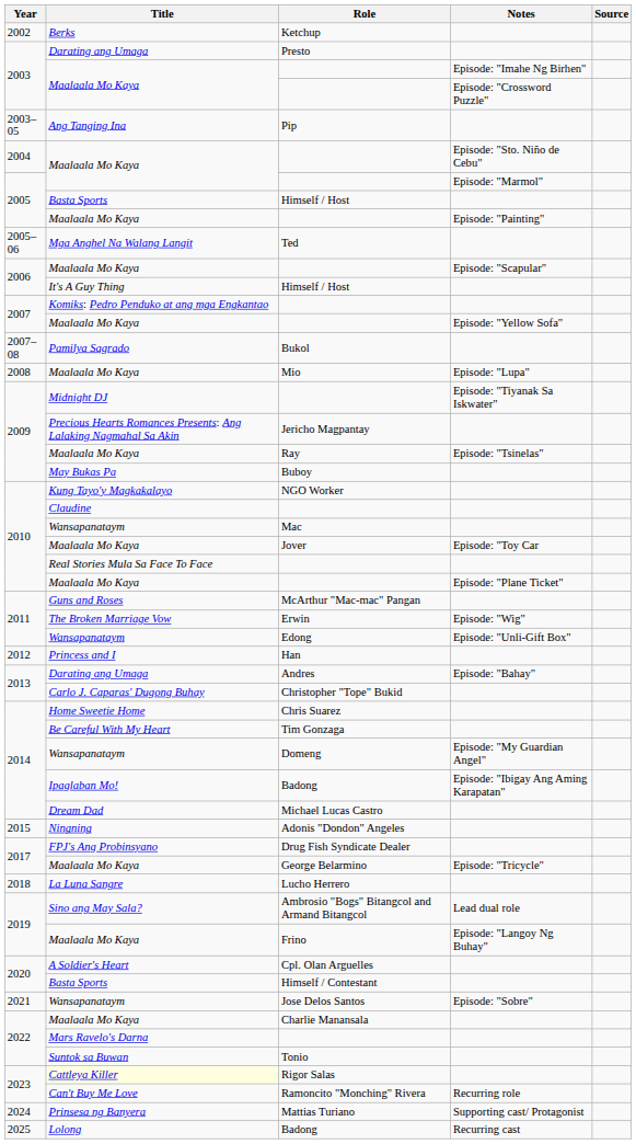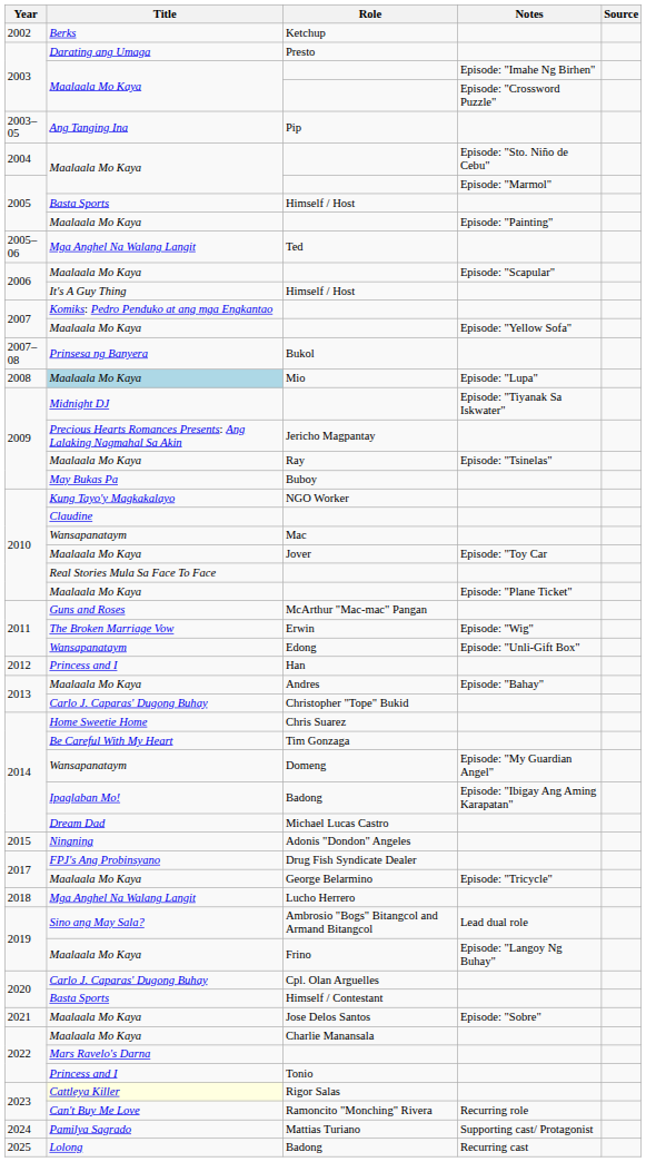 <table class="wikitable sortable" >
 <tr>
 <th>Year</th>
 <th>Title</th>
 <th>Role</th>
 <th class="unsortable">Notes </th>
 <th class="unsortable">Source </th>
 </tr>
 <tr>
 <td>2002</td>
 <td><em><a href='#'>Berks</a></em></td>
 <td>Ketchup</td>
 <td></td>
 <td></td>
 </tr>
 <tr>
 <td rowspan=3>2003</td>
 <td><em><a href='#'>Darating ang Umaga</a></em></td>
 <td>Presto</td>
 <td></td>
 <td></td>
 </tr>
 <tr>
 <td rowspan="2"><em><a href='#'>Maalaala Mo Kaya</a></em></td>
 <td></td>
 <td>Episode: "Imahe Ng Birhen"</td>
 <td></td>
 </tr>
 <tr>
 <td></td>
 <td>Episode: "Crossword Puzzle"</td>
 <td></td>
 </tr>
 <tr>
 <td>2003–05</td>
 <td><em><a href='#'>Ang Tanging Ina</a></em></td>
 <td>Pip</td>
 <td></td>
 <td></td>
 </tr>
 <tr>
 <td>2004</td>
 <td rowspan="2"><em>Maalaala Mo Kaya</em></td>
 <td></td>
 <td>Episode: "Sto. Niño de Cebu"</td>
 <td></td>
 </tr>
 <tr>
 <td rowspan=3>2005</td>
 <td></td>
 <td>Episode: "Marmol"</td>
 <td></td>
 </tr>
 <tr>
 <td><em><a href='#'>Basta Sports</a></em></td>
 <td>Himself / Host</td>
 <td></td>
 <td></td>
 </tr>
 <tr>
 <td><em>Maalaala Mo Kaya</em></td>
 <td></td>
 <td>Episode: "Painting"</td>
 <td></td>
 </tr>
 <tr>
 <td>2005–06</td>
 <td><em><a href='#'>Mga Anghel Na Walang Langit</a></em></td>
 <td>Ted</td>
 <td></td>
 <td></td>
 </tr>
 <tr>
 <td rowspan="2">2006</td>
 <td><em>Maalaala Mo Kaya</em></td>
 <td></td>
 <td>Episode: "Scapular"</td>
 <td></td>
 </tr>
 <tr>
 <td><em>It's A Guy Thing</em></td>
 <td>Himself / Host</td>
 <td></td>
 <td></td>
 </tr>
 <tr>
 <td rowspan=2>2007</td>
 <td><em><a href='#'>Komiks</a></em>: <em><a href='#'>Pedro Penduko at ang mga Engkantao</a></em></td>
 <td></td>
 <td></td>
 <td></td>
 </tr>
 <tr>
 <td><em>Maalaala Mo Kaya</em></td>
 <td></td>
 <td>Episode: "Yellow Sofa"</td>
 <td></td>
 </tr>
 <tr>
 <td>2007–08</td>
-<td><em><a href='#'>Pamilya Sagrado</a></em></td>
+<td><em><a href='#'>Prinsesa ng Banyera</a></em></td>
 <td>Bukol</td>
 <td></td>
 <td></td>
 </tr>
 <tr>
 <td>2008</td>
-<td><em>Maalaala Mo Kaya</em></td>
+<td style="background: lightblue;"><em>Maalaala Mo Kaya</em></td>
 <td>Mio</td>
 <td>Episode: "Lupa"</td>
 <td></td>
 </tr>
 <tr>
 <td rowspan=4>2009</td>
 <td><em><a href='#'>Midnight DJ</a></em></td>
 <td></td>
 <td>Episode: "Tiyanak Sa Iskwater"</td>
 <td></td>
 </tr>
 <tr>
 <td><em><a href='#'>Precious Hearts Romances Presents</a></em>: <em><a href='#'>Ang Lalaking Nagmahal Sa Akin</a></em></td>
 <td>Jericho Magpantay</td>
 <td></td>
 <td></td>
 </tr>
 <tr>
 <td><em>Maalaala Mo Kaya</em></td>
 <td>Ray</td>
 <td>Episode: "Tsinelas"</td>
 <td></td>
 </tr>
 <tr>
 <td><em><a href='#'>May Bukas Pa</a> </em></td>
 <td>Buboy</td>
 <td></td>
 <td></td>
 </tr>
 <tr>
 <td rowspan=6>2010</td>
 <td><em><a href='#'>Kung Tayo'y Magkakalayo</a></em></td>
 <td>NGO Worker</td>
 <td></td>
 <td></td>
 </tr>
 <tr>
 <td><em><a href='#'>Claudine</a></em></td>
 <td></td>
 <td></td>
 <td></td>
 </tr>
 <tr>
 <td><em>Wansapanataym</em></td>
 <td>Mac</td>
 <td></td>
 <td></td>
 </tr>
 <tr>
 <td><em>Maalaala Mo Kaya</em></td>
 <td>Jover</td>
 <td>Episode: "Toy Car</td>
 <td></td>
 </tr>
 <tr>
 <td><em>Real Stories Mula Sa Face To Face</em></td>
 <td></td>
 <td></td>
 <td></td>
 </tr>
 <tr>
 <td><em>Maalaala Mo Kaya</em></td>
 <td></td>
 <td>Episode: "Plane Ticket"</td>
 <td></td>
 </tr>
 <tr>
 <td rowspan=3>2011</td>
 <td><em><a href='#'>Guns and Roses</a></em></td>
 <td>McArthur "Mac-mac" Pangan</td>
 <td></td>
 <td></td>
 </tr>
 <tr>
 <td><em><a href='#'>The Broken Marriage Vow</a></em></td>
 <td>Erwin</td>
 <td>Episode: "Wig"</td>
 <td></td>
 </tr>
 <tr>
 <td><em><a href='#'>Wansapanataym</a></em></td>
 <td>Edong</td>
 <td>Episode: "Unli-Gift Box"</td>
 <td></td>
 </tr>
 <tr>
 <td>2012</td>
 <td><em><a href='#'>Princess and I</a></em></td>
 <td>Han</td>
 <td></td>
 <td></td>
 </tr>
 <tr>
 <td rowspan=2>2013</td>
-<td><em><a href='#'>Darating ang Umaga</a></em></td>
+<td><em>Maalaala Mo Kaya</em></td>
 <td>Andres</td>
 <td>Episode: "Bahay"</td>
 <td></td>
 </tr>
 <tr>
 <td><em><a href='#'>Carlo J. Caparas' Dugong Buhay</a></em></td>
 <td>Christopher "Tope" Bukid</td>
 <td></td>
 <td></td>
 </tr>
 <tr>
 <td rowspan=5>2014</td>
 <td><em><a href='#'>Home Sweetie Home</a></em></td>
 <td>Chris Suarez</td>
 <td></td>
 <td></td>
 </tr>
 <tr>
 <td><em><a href='#'>Be Careful With My Heart</a></em></td>
 <td>Tim Gonzaga</td>
 <td></td>
 <td></td>
 </tr>
 <tr>
 <td><em>Wansapanataym</em></td>
 <td>Domeng</td>
 <td>Episode: "My Guardian Angel"</td>
 <td></td>
 </tr>
 <tr>
 <td><em><a href='#'>Ipaglaban Mo!</a></em></td>
 <td>Badong</td>
 <td>Episode: "Ibigay Ang Aming Karapatan"</td>
 <td></td>
 </tr>
 <tr>
 <td><em><a href='#'>Dream Dad</a></em></td>
 <td>Michael Lucas Castro</td>
 <td></td>
 <td></td>
 </tr>
 <tr>
 <td>2015</td>
 <td><em><a href='#'>Ningning</a></em></td>
 <td>Adonis "Dondon" Angeles</td>
 <td></td>
 <td></td>
 </tr>
 <tr>
 <td rowspan=2>2017</td>
 <td><em><a href='#'>FPJ's Ang Probinsyano</a></em></td>
 <td>Drug Fish Syndicate Dealer</td>
 <td></td>
 <td></td>
 </tr>
 <tr>
 <td><em>Maalaala Mo Kaya</em></td>
 <td>George Belarmino</td>
 <td>Episode: "Tricycle"</td>
 <td></td>
 </tr>
 <tr>
 <td>2018</td>
-<td><em><a href='#'>La Luna Sangre</a></em></td>
+<td><em><a href='#'>Mga Anghel Na Walang Langit</a></em></td>
 <td>Lucho Herrero</td>
 <td></td>
 <td></td>
 </tr>
 <tr>
 <td rowspan=2>2019</td>
 <td><em><a href='#'>Sino ang May Sala?</a></em></td>
 <td>Ambrosio "Bogs" Bitangcol and Armand Bitangcol</td>
 <td>Lead dual role</td>
 <td></td>
 </tr>
 <tr>
 <td><em>Maalaala Mo Kaya</em></td>
 <td>Frino</td>
 <td>Episode: "Langoy Ng Buhay"</td>
 <td></td>
 </tr>
 <tr>
 <td rowspan=2>2020</td>
-<td><em><a href='#'>A Soldier's Heart</a></em></td>
+<td><em><a href='#'>Carlo J. Caparas' Dugong Buhay</a></em></td>
 <td>Cpl. Olan Arguelles</td>
 <td></td>
 <td></td>
 </tr>
 <tr>
 <td><em><a href='#'>Basta Sports</a></em></td>
 <td>Himself / Contestant</td>
 <td></td>
 <td></td>
 </tr>
 <tr>
 <td>2021</td>
-<td><em>Wansapanataym</em></td>
+<td><em>Maalaala Mo Kaya</em></td>
 <td>Jose Delos Santos</td>
 <td>Episode: "Sobre"</td>
 <td></td>
 </tr>
 <tr>
 <td rowspan="3">2022</td>
 <td><em>Maalaala Mo Kaya</em></td>
 <td>Charlie Manansala</td>
 <td></td>
 <td></td>
 </tr>
 <tr>
 <td><em><a href='#'>Mars Ravelo's Darna</a></em></td>
 <td></td>
 <td></td>
 <td></td>
 </tr>
 <tr>
-<td><em><a href='#'>Suntok sa Buwan</a></em></td>
+<td><em><a href='#'>Princess and I</a></em></td>
 <td>Tonio</td>
 <td></td>
 <td></td>
 </tr>
 <tr>
 <td rowspan="2">2023</td>
 <td style="background: lightyellow;"><em><a href='#'>Cattleya Killer</a></em></td>
 <td>Rigor Salas</td>
 <td></td>
 <td></td>
 </tr>
 <tr>
 <td><em><a href='#'>Can't Buy Me Love</a></em></td>
 <td>Ramoncito "Monching" Rivera</td>
 <td>Recurring role</td>
 <td></td>
 </tr>
 <tr>
 <td>2024</td>
-<td><em><a href='#'>Prinsesa ng Banyera</a></em></td>
+<td><em><a href='#'>Pamilya Sagrado</a></em></td>
 <td>Mattias Turiano</td>
 <td>Supporting cast/ Protagonist</td>
 <td></td>
 </tr>
 <tr>
 <td>2025</td>
 <td><em><a href='#'>Lolong</a></em></td>
 <td>Badong</td>
 <td>Recurring cast</td>
 <td></td>
 </tr>
 </table>
